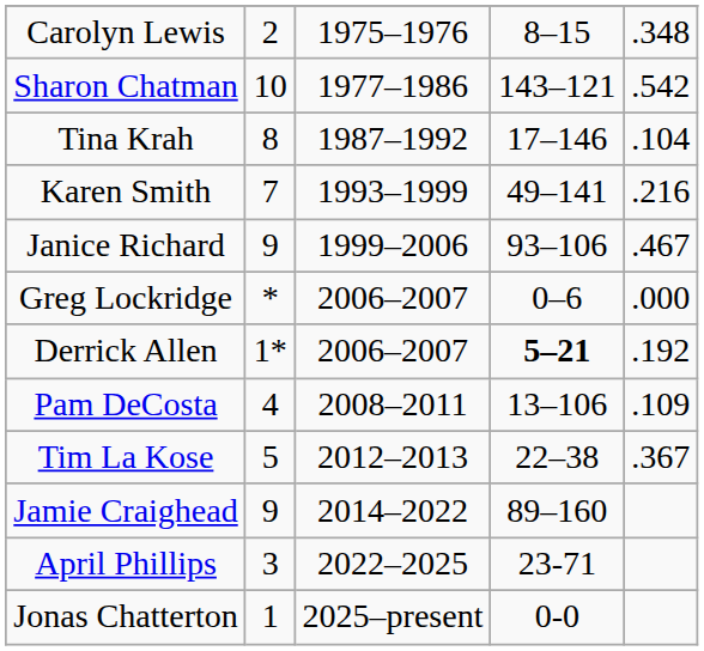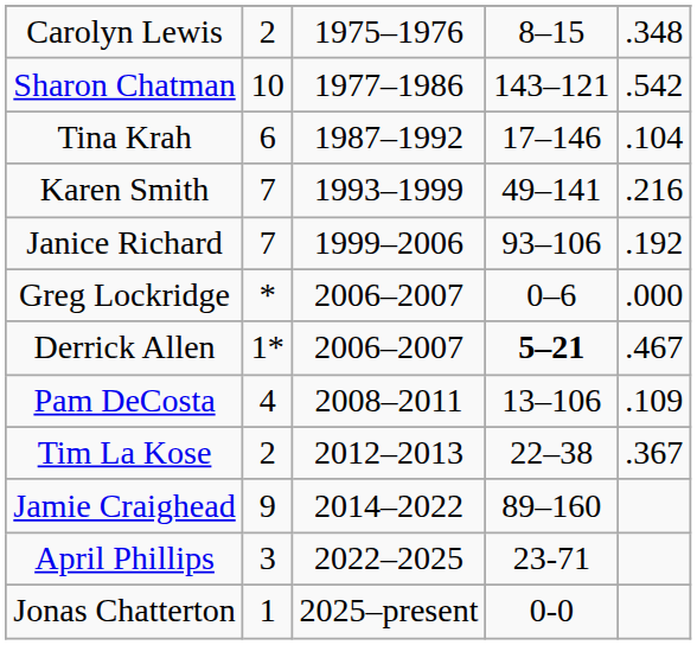 <table class="wikitable" style="text-align:center;">
 <tr>
 </tr>
 <tr style="text-align:center;">
 </tr>
 <tr>
 <td>Carolyn Lewis</td>
 <td>2</td>
 <td>1975–1976</td>
 <td>8–15</td>
 <td>.348</td>
 </tr>
 <tr>
 <td><a href='#'>Sharon Chatman</a></td>
 <td>10</td>
 <td>1977–1986</td>
 <td>143–121</td>
 <td>.542</td>
 </tr>
 <tr>
 <td>Tina Krah</td>
-<td>8</td>
+<td>6</td>
 <td>1987–1992</td>
 <td>17–146</td>
 <td>.104</td>
 </tr>
 <tr>
 <td>Karen Smith</td>
 <td>7</td>
 <td>1993–1999</td>
 <td>49–141</td>
 <td>.216</td>
 </tr>
 <tr>
 <td>Janice Richard</td>
-<td>9</td>
+<td>7</td>
 <td>1999–2006</td>
 <td>93–106</td>
-<td>.467</td>
+<td>.192</td>
 </tr>
 <tr>
 <td>Greg Lockridge</td>
 <td>*</td>
 <td>2006–2007</td>
 <td>0–6</td>
 <td>.000</td>
 </tr>
 <tr>
 <td>Derrick Allen</td>
 <td>1*</td>
 <td>2006–2007</td>
 <td><strong>5–21</strong></td>
-<td>.192</td>
+<td>.467</td>
 </tr>
 <tr>
 <td><a href='#'>Pam DeCosta</a></td>
 <td>4</td>
 <td>2008–2011</td>
 <td>13–106</td>
 <td>.109</td>
 </tr>
 <tr>
 <td><a href='#'>Tim La Kose</a></td>
-<td>5</td>
+<td>2</td>
 <td>2012–2013</td>
 <td>22–38</td>
 <td>.367</td>
 </tr>
 <tr>
 <td><a href='#'>Jamie Craighead</a></td>
 <td>9</td>
 <td>2014–2022</td>
 <td>89–160</td>
 <td></td>
 </tr>
 <tr>
 <td><a href='#'>April Phillips</a></td>
 <td>3</td>
 <td>2022–2025</td>
 <td>23-71</td>
 <td></td>
 </tr>
 <tr>
 <td>Jonas Chatterton</td>
 <td>1</td>
 <td>2025–present</td>
 <td>0-0</td>
 <td><br></td>
 </tr>
 </table>
